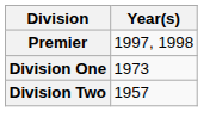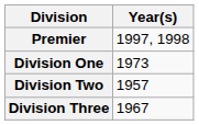 <table class="wikitable" style="font-size:85%">
 <tr>
 <th scope="col">Division</th>
 <th scope="col">Year(s)</th>
 </tr>
 <tr>
 <th scope="row">Premier</th>
 <td>1997, 1998</td>
 </tr>
 <tr>
 <th scope="row">Division One</th>
 <td>1973</td>
 </tr>
 <tr>
 <th scope="row">Division Two</th>
 <td>1957</td>
 </tr>
+<tr>
+<th scope="row">Division Three</th>
+<td>1967</td>
+</tr>
 </table>
